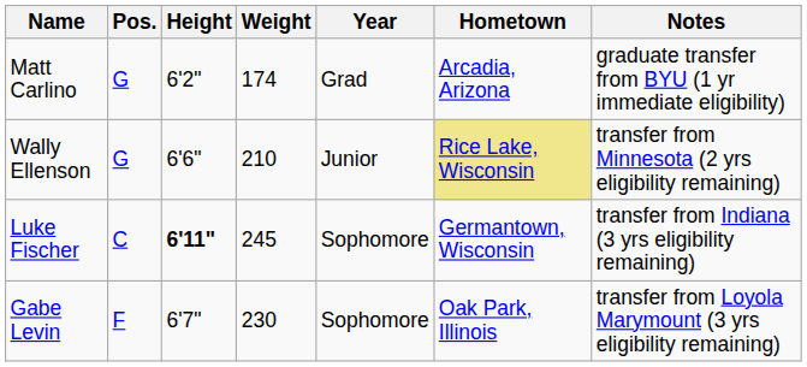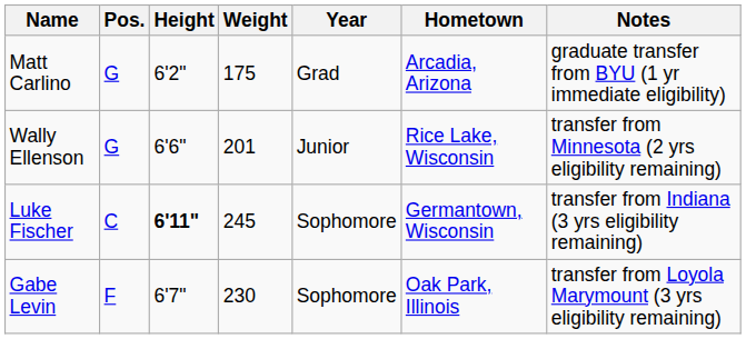 <table class="wikitable sortable">
 <tr>
 <th>Name</th>
 <th>Pos.</th>
 <th>Height</th>
 <th>Weight</th>
 <th>Year</th>
 <th>Hometown</th>
 <th class="unsortable">Notes</th>
 </tr>
 <tr>
 <td sortname>Matt Carlino</td>
 <td><a href='#'>G</a></td>
 <td>6'2"</td>
-<td>174</td>
+<td>175</td>
 <td>Grad</td>
 <td><a href='#'>Arcadia, Arizona</a></td>
 <td>graduate transfer from <a href='#'>BYU</a> (1 yr immediate eligibility)</td>
 </tr>
 <tr>
 <td sortname>Wally Ellenson</td>
 <td><a href='#'>G</a></td>
 <td>6'6"</td>
-<td>210</td>
+<td>201</td>
 <td>Junior</td>
-<td style="background: khaki;"><a href='#'>Rice Lake, Wisconsin</a></td>
+<td><a href='#'>Rice Lake, Wisconsin</a></td>
 <td>transfer from <a href='#'>Minnesota</a> (2 yrs eligibility remaining)</td>
 </tr>
 <tr>
 <td sortname><a href='#'>Luke Fischer</a></td>
 <td><a href='#'>C</a></td>
 <td><strong>6'11"</strong></td>
 <td>245</td>
 <td>Sophomore</td>
 <td><a href='#'>Germantown, Wisconsin</a></td>
 <td>transfer from <a href='#'>Indiana</a> (3 yrs eligibility remaining)</td>
 </tr>
 <tr>
 <td sortname><a href='#'>Gabe Levin</a></td>
 <td><a href='#'>F</a></td>
 <td>6'7"</td>
 <td>230</td>
 <td>Sophomore</td>
 <td><a href='#'>Oak Park, Illinois</a></td>
 <td>transfer from <a href='#'>Loyola Marymount</a> (3 yrs eligibility remaining)</td>
 </tr>
 </table>
